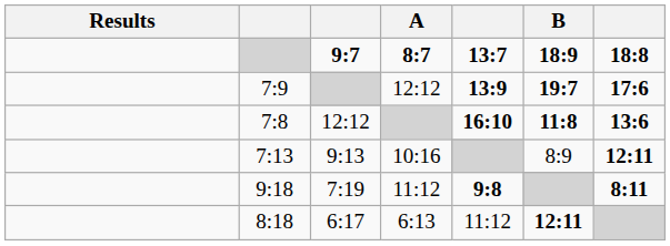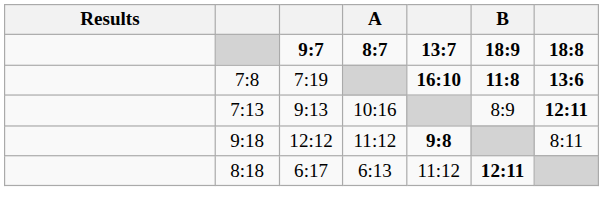 <table class=wikitable style="text-align:center" width="500">
 <tr>
 <th width=33%>Results</th>
 <th width=10%></th>
 <th width=10%></th>
 <th width=10%> A</th>
 <th width=10%></th>
 <th width=10%> B</th>
 <th width=10%></th>
 </tr>
 <tr>
 <td align="right"></td>
 <td bgcolor=lightgrey></td>
 <td><strong>9:7</strong></td>
 <td><strong>8:7</strong></td>
 <td><strong>13:7</strong></td>
 <td><strong>18:9</strong></td>
 <td><strong>18:8</strong></td>
 </tr>
 <tr>
 <td align="right"></td>
-<td>7:9</td>
-<td bgcolor=lightgrey></td>
-<td>12:12</td>
-<td><strong>13:9</strong></td>
-<td><strong>19:7</strong></td>
-<td><strong>17:6</strong></td>
-</tr>
-<tr>
-<td align="right"></td>
 <td>7:8</td>
-<td>12:12</td>
+<td>7:19</td>
 <td bgcolor=lightgrey></td>
 <td><strong>16:10</strong></td>
 <td><strong>11:8</strong></td>
 <td><strong>13:6</strong></td>
 </tr>
 <tr>
 <td align="right"></td>
 <td>7:13</td>
 <td>9:13</td>
 <td>10:16</td>
 <td bgcolor=lightgrey></td>
 <td>8:9</td>
 <td><strong>12:11</strong></td>
 </tr>
 <tr>
 <td align="right"></td>
 <td>9:18</td>
-<td>7:19</td>
+<td>12:12</td>
 <td>11:12</td>
 <td><strong>9:8</strong></td>
 <td bgcolor=lightgrey></td>
-<td><strong>8:11</strong></td>
+<td>8:11</td>
 </tr>
 <tr>
 <td align="right"></td>
 <td>8:18</td>
 <td>6:17</td>
 <td>6:13</td>
 <td>11:12</td>
 <td><strong>12:11</strong></td>
 <td bgcolor=lightgrey></td>
 </tr>
 </table>
